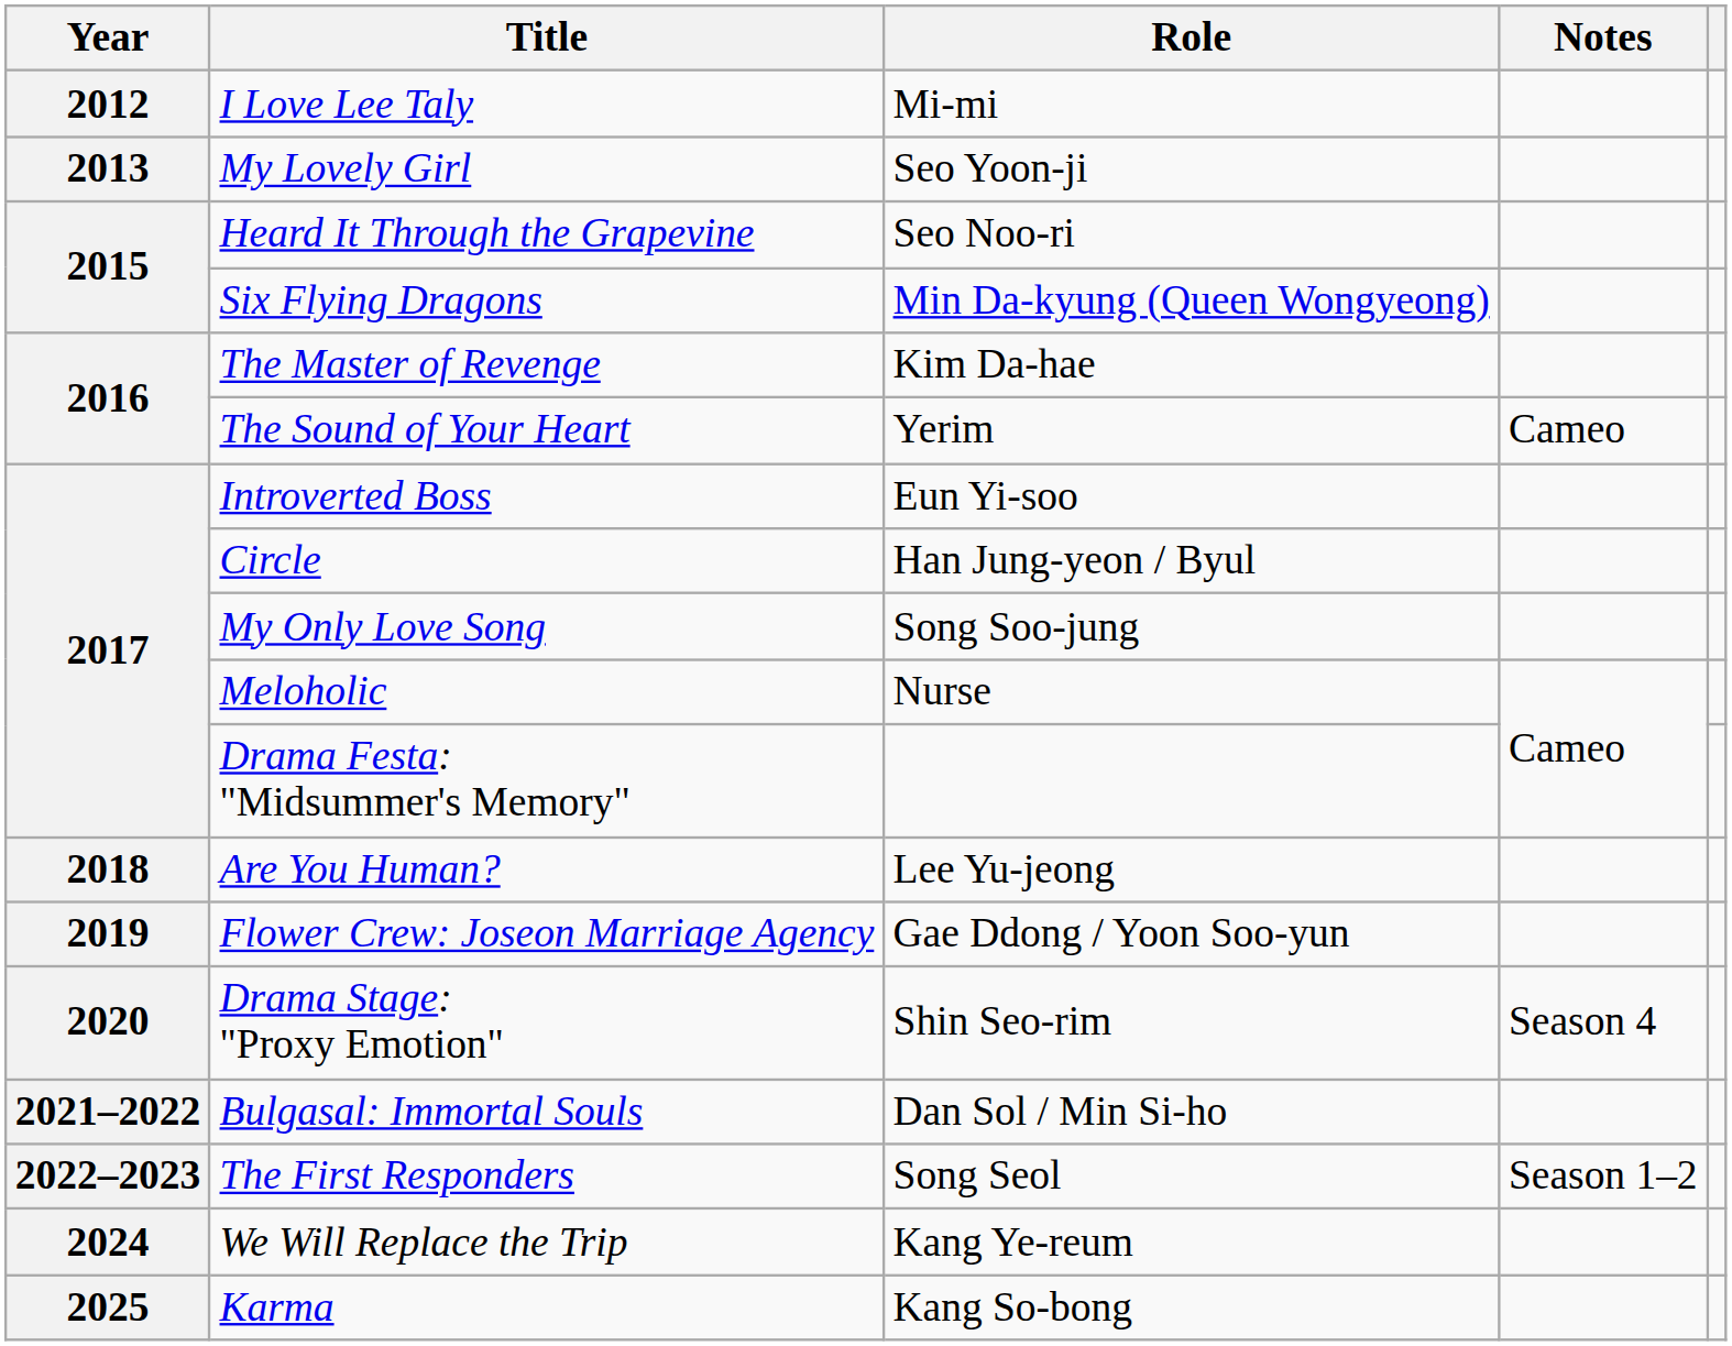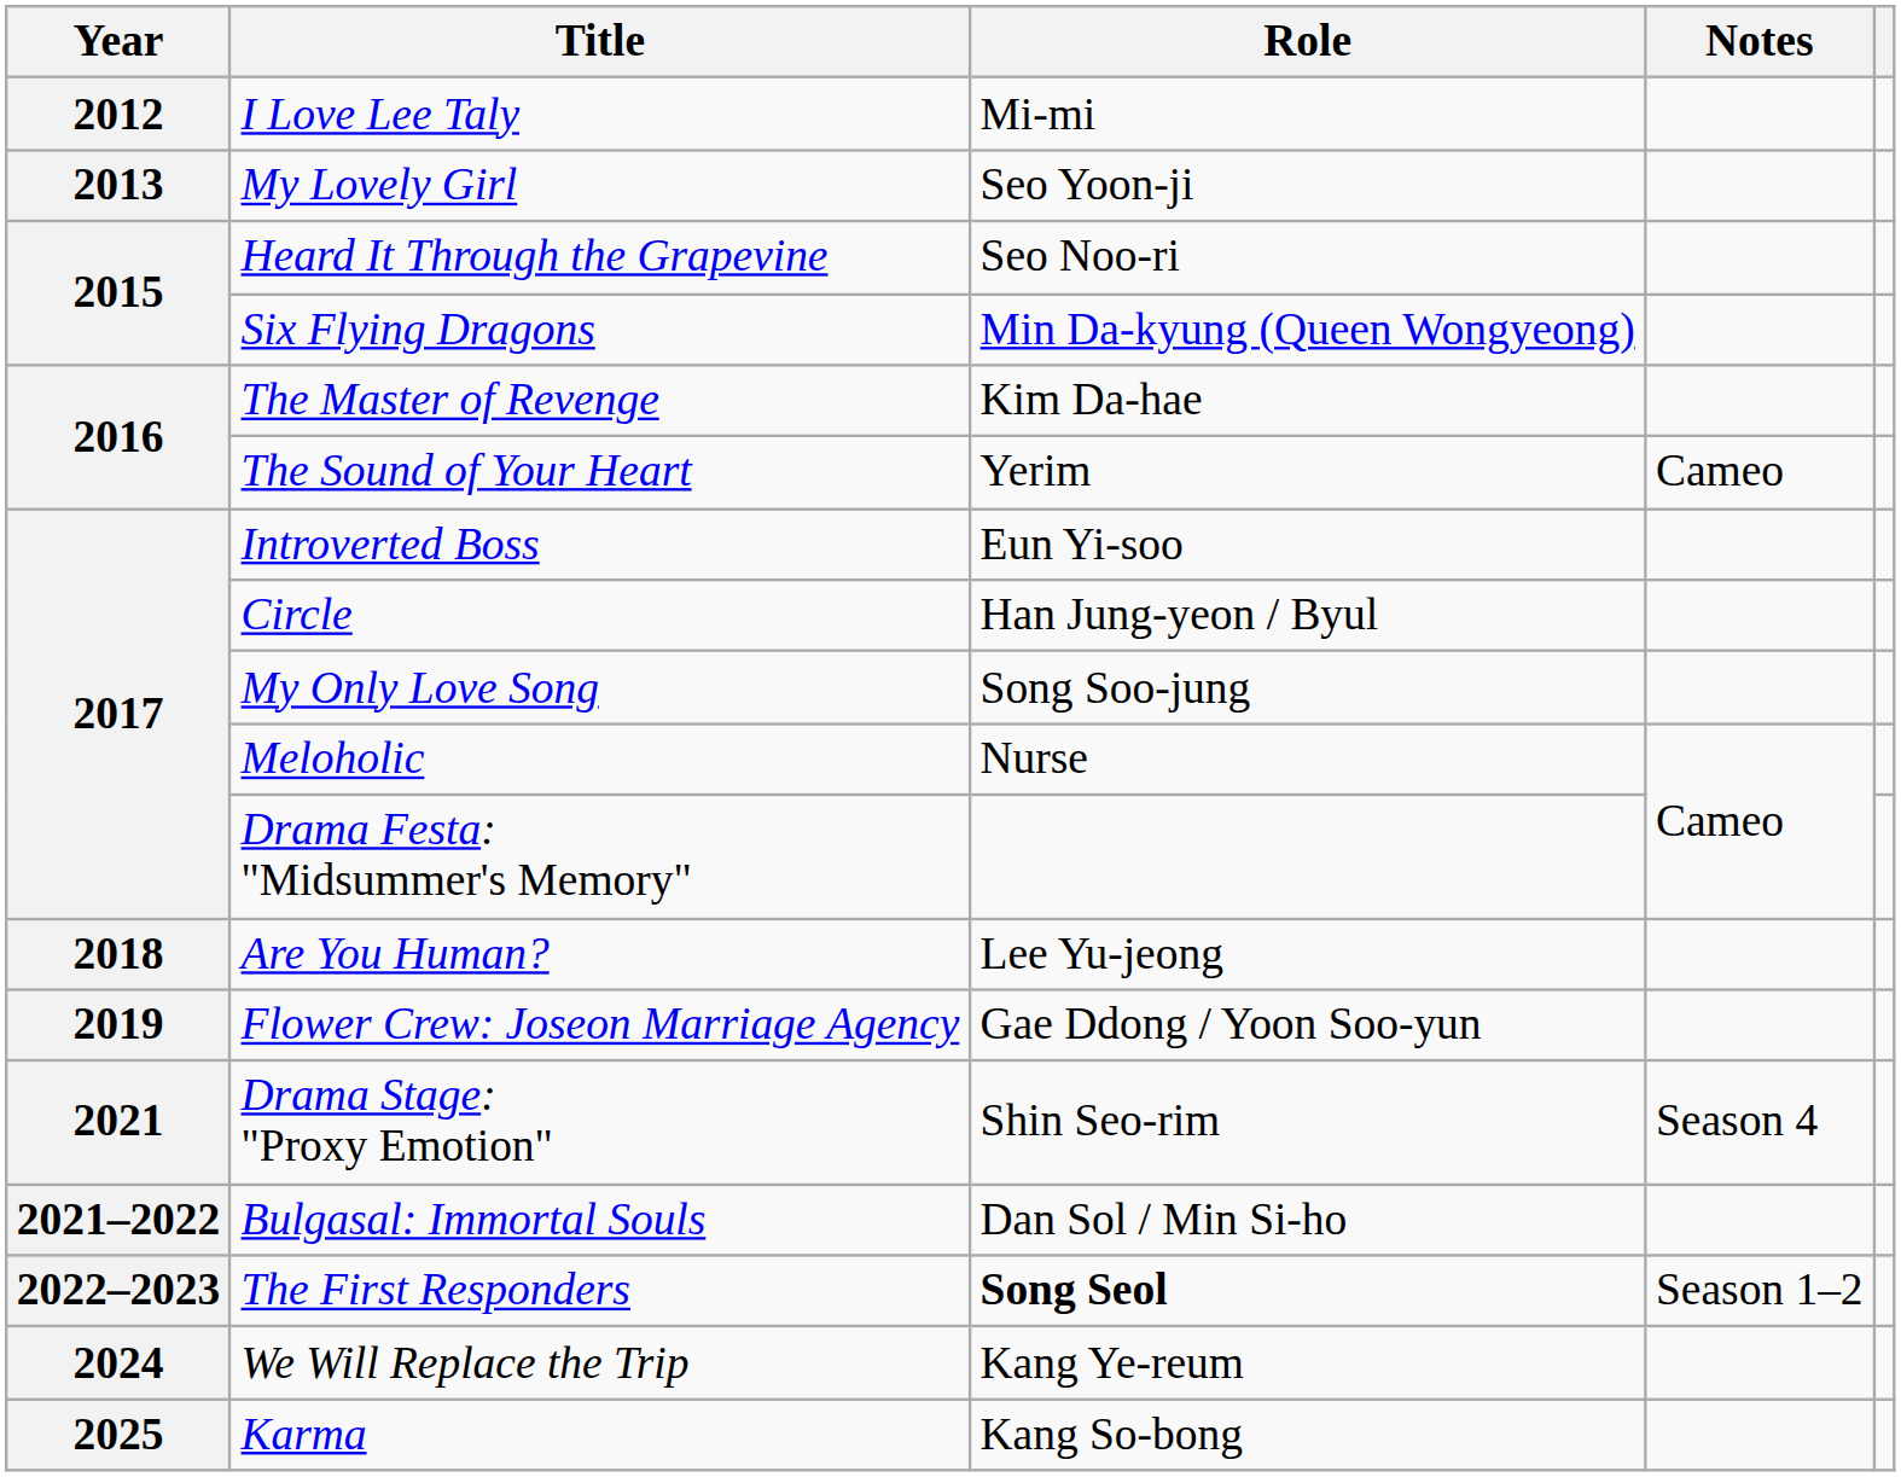 <table class="wikitable plainrowheaders sortable">
 <tr>
 <th scope="col">Year</th>
 <th scope="col">Title</th>
 <th scope="col">Role</th>
 <th scope="col">Notes</th>
 <th scope="col" class="unsortable"></th>
 </tr>
 <tr>
 <th scope="row">2012</th>
 <td><em><a href='#'>I Love Lee Taly</a></em></td>
 <td>Mi-mi</td>
 <td></td>
 <td style="text-align:center"></td>
 </tr>
 <tr>
 <th scope="row">2013</th>
 <td><em><a href='#'>My Lovely Girl</a></em></td>
 <td>Seo Yoon-ji</td>
 <td></td>
 <td style="text-align:center"></td>
 </tr>
 <tr>
 <th scope="row" rowspan="2">2015</th>
 <td><em><a href='#'>Heard It Through the Grapevine</a></em></td>
 <td>Seo Noo-ri</td>
 <td></td>
 <td style="text-align:center"></td>
 </tr>
 <tr>
 <td><em><a href='#'>Six Flying Dragons</a></em></td>
 <td><a href='#'>Min Da-kyung (Queen Wongyeong)</a></td>
 <td></td>
 <td style="text-align:center"></td>
 </tr>
 <tr>
 <th scope="row" rowspan="2">2016</th>
 <td><em><a href='#'>The Master of Revenge</a></em></td>
 <td>Kim Da-hae</td>
 <td></td>
 <td style="text-align:center"></td>
 </tr>
 <tr>
 <td><em><a href='#'>The Sound of Your Heart</a></em></td>
 <td>Yerim</td>
 <td>Cameo</td>
 <td style="text-align:center"></td>
 </tr>
 <tr>
 <th scope="row" rowspan="5">2017</th>
 <td><em><a href='#'>Introverted Boss</a></em></td>
 <td>Eun Yi-soo</td>
 <td></td>
 <td style="text-align:center"></td>
 </tr>
 <tr>
 <td><em><a href='#'>Circle</a></em></td>
 <td>Han Jung-yeon / Byul</td>
 <td></td>
 <td style="text-align:center"></td>
 </tr>
 <tr>
 <td><em><a href='#'>My Only Love Song</a></em></td>
 <td>Song Soo-jung</td>
 <td style="text-align:center"></td>
 </tr>
 <tr>
 <td><em><a href='#'>Meloholic</a></em></td>
 <td>Nurse</td>
 <td rowspan="2">Cameo</td>
 <td style="text-align:center"></td>
 </tr>
 <tr>
 <td><em><a href='#'>Drama Festa</a>:</em><br>"Midsummer's Memory"</td>
 <td></td>
 <td style="text-align:center"></td>
 </tr>
 <tr>
 <th scope="row">2018</th>
 <td><em><a href='#'>Are You Human?</a></em></td>
 <td>Lee Yu-jeong</td>
 <td></td>
 <td style="text-align:center"></td>
 </tr>
 <tr>
 <th scope="row">2019</th>
 <td><em><a href='#'>Flower Crew: Joseon Marriage Agency</a></em></td>
 <td>Gae Ddong / Yoon Soo-yun</td>
 <td></td>
 <td style="text-align:center"></td>
 </tr>
 <tr>
-<th scope="row">2020</th>
+<th scope="row">2021</th>
 <td><em><a href='#'>Drama Stage</a>:</em><br>"Proxy Emotion"</td>
 <td>Shin Seo-rim</td>
 <td>Season 4</td>
 <td style="text-align:center"></td>
 </tr>
 <tr>
 <th scope="row">2021–2022</th>
 <td><em><a href='#'>Bulgasal: Immortal Souls</a></em></td>
 <td>Dan Sol / Min Si-ho</td>
 <td></td>
 <td style="text-align:center"></td>
 </tr>
 <tr>
 <th scope="row">2022–2023</th>
 <td><em><a href='#'>The First Responders</a></em></td>
-<td>Song Seol</td>
+<td><strong>Song Seol</strong></td>
 <td>Season 1–2</td>
 <td style="text-align:center"></td>
 </tr>
 <tr>
 <th scope="row">2024</th>
 <td><em>We Will Replace the Trip</em></td>
 <td>Kang Ye-reum</td>
 <td></td>
 <td style="text-align:center"></td>
 </tr>
 <tr>
 <th scope="row">2025</th>
 <td><em><a href='#'>Karma</a></em></td>
 <td>Kang So-bong</td>
 <td></td>
 <td style="text-align:center"></td>
 </tr>
 </table>
